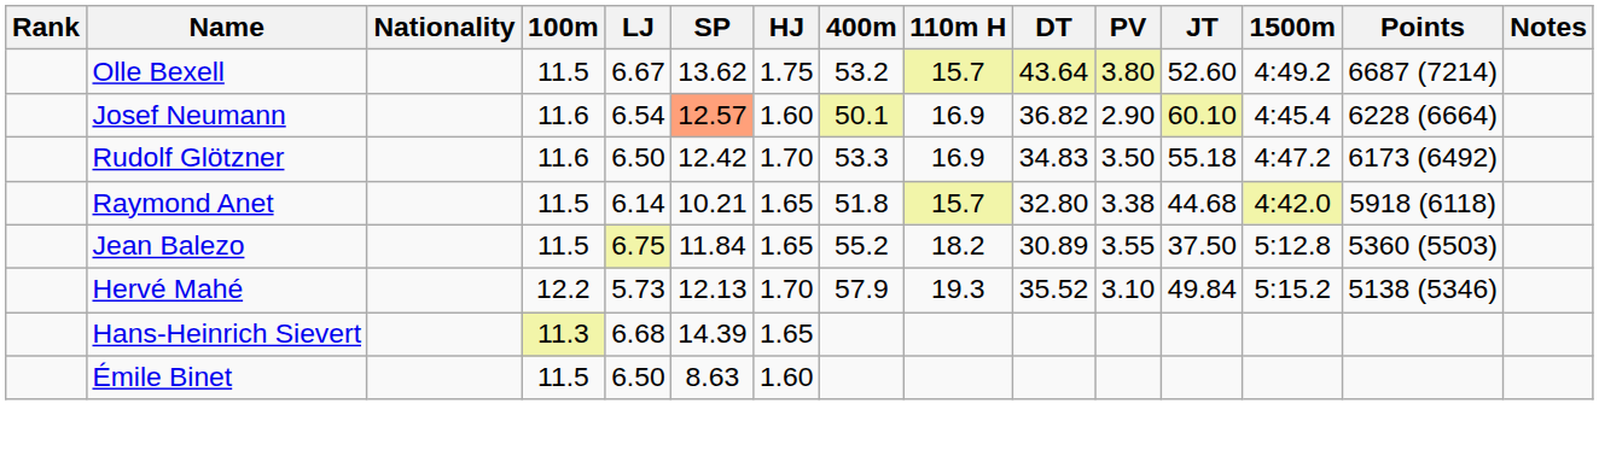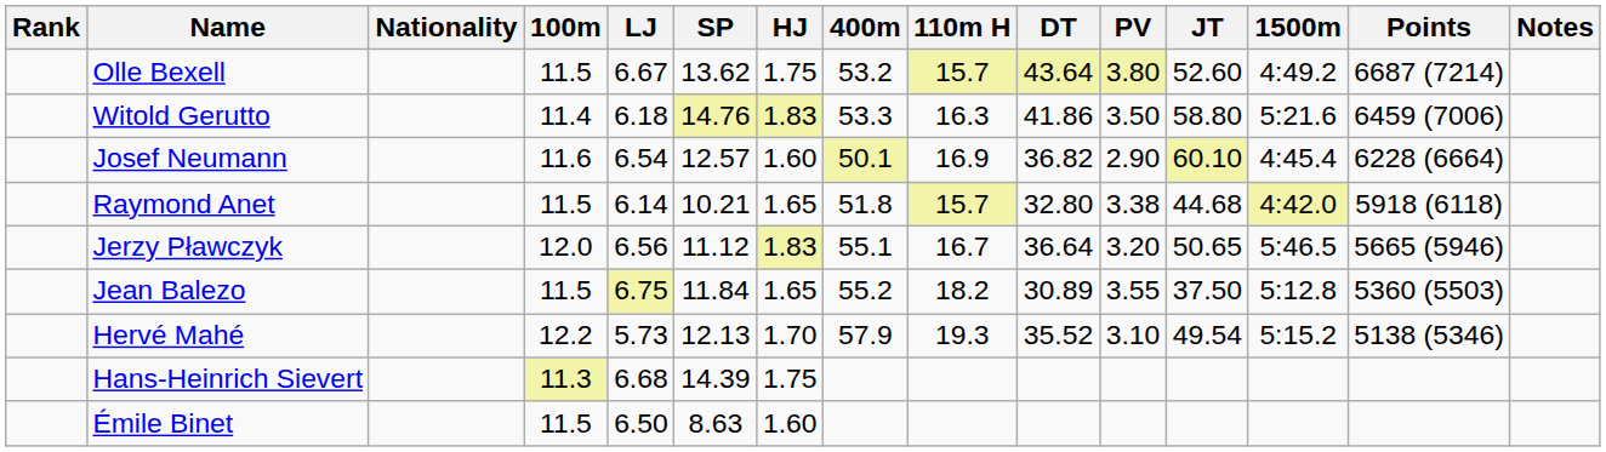 <table class="wikitable sortable" style="text-align:center">
 <tr>
 <th>Rank</th>
 <th>Name</th>
 <th>Nationality</th>
 <th>100m</th>
 <th>LJ</th>
 <th>SP</th>
 <th>HJ</th>
 <th>400m</th>
 <th>110m H</th>
 <th>DT</th>
 <th>PV</th>
 <th>JT</th>
 <th>1500m</th>
 <th>Points</th>
 <th>Notes</th>
 </tr>
 <tr>
 <td></td>
 <td align=left><a href='#'>Olle Bexell</a></td>
 <td align=left></td>
 <td>11.5</td>
 <td>6.67</td>
 <td>13.62</td>
 <td>1.75</td>
 <td>53.2</td>
 <td bgcolor=#F2F5A9>15.7</td>
 <td bgcolor=#F2F5A9>43.64</td>
 <td bgcolor=#F2F5A9>3.80</td>
 <td>52.60</td>
 <td>4:49.2</td>
 <td>6687 (7214)</td>
 <td></td>
 </tr>
 <tr>
 <td></td>
+<td align=left><a href='#'>Witold Gerutto</a></td>
+<td align=left></td>
+<td>11.4</td>
+<td>6.18</td>
+<td bgcolor=#F2F5A9>14.76</td>
+<td bgcolor=#F2F5A9>1.83</td>
+<td>53.3</td>
+<td>16.3</td>
+<td>41.86</td>
+<td>3.50</td>
+<td>58.80</td>
+<td>5:21.6</td>
+<td>6459 (7006)</td>
+<td></td>
+</tr>
+<tr>
+<td></td>
 <td align=left><a href='#'>Josef Neumann</a></td>
 <td align=left></td>
 <td>11.6</td>
 <td>6.54</td>
-<td style="background: lightsalmon;">12.57</td>
+<td>12.57</td>
 <td>1.60</td>
 <td bgcolor=#F2F5A9>50.1</td>
 <td>16.9</td>
 <td>36.82</td>
 <td>2.90</td>
 <td bgcolor=#F2F5A9>60.10</td>
 <td>4:45.4</td>
 <td>6228 (6664)</td>
-<td></td>
-</tr>
-<tr>
-<td></td>
-<td align=left><a href='#'>Rudolf Glötzner</a></td>
-<td align=left></td>
-<td>11.6</td>
-<td>6.50</td>
-<td>12.42</td>
-<td>1.70</td>
-<td>53.3</td>
-<td>16.9</td>
-<td>34.83</td>
-<td>3.50</td>
-<td>55.18</td>
-<td>4:47.2</td>
-<td>6173 (6492)</td>
 <td></td>
 </tr>
 <tr>
 <td></td>
 <td align=left><a href='#'>Raymond Anet</a></td>
 <td align=left></td>
 <td>11.5</td>
 <td>6.14</td>
 <td>10.21</td>
 <td>1.65</td>
 <td>51.8</td>
 <td bgcolor=#F2F5A9>15.7</td>
 <td>32.80</td>
 <td>3.38</td>
 <td>44.68</td>
 <td bgcolor=#F2F5A9>4:42.0</td>
 <td>5918 (6118)</td>
+<td></td>
+</tr>
+<tr>
+<td></td>
+<td align=left><a href='#'>Jerzy Pławczyk</a></td>
+<td align=left></td>
+<td>12.0</td>
+<td>6.56</td>
+<td>11.12</td>
+<td bgcolor=#F2F5A9>1.83</td>
+<td>55.1</td>
+<td>16.7</td>
+<td>36.64</td>
+<td>3.20</td>
+<td>50.65</td>
+<td>5:46.5</td>
+<td>5665 (5946)</td>
 <td></td>
 </tr>
 <tr>
 <td></td>
 <td align=left><a href='#'>Jean Balezo</a></td>
 <td align=left></td>
 <td>11.5</td>
 <td bgcolor=#F2F5A9>6.75</td>
 <td>11.84</td>
 <td>1.65</td>
 <td>55.2</td>
 <td>18.2</td>
 <td>30.89</td>
 <td>3.55</td>
 <td>37.50</td>
 <td>5:12.8</td>
 <td>5360 (5503)</td>
 <td></td>
 </tr>
 <tr>
 <td></td>
 <td align=left><a href='#'>Hervé Mahé</a></td>
 <td align=left></td>
 <td>12.2</td>
 <td>5.73</td>
 <td>12.13</td>
 <td>1.70</td>
 <td>57.9</td>
 <td>19.3</td>
 <td>35.52</td>
 <td>3.10</td>
-<td>49.84</td>
+<td>49.54</td>
 <td>5:15.2</td>
 <td>5138 (5346)</td>
 <td></td>
 </tr>
 <tr>
 <td></td>
 <td align=left><a href='#'>Hans-Heinrich Sievert</a></td>
 <td align=left></td>
 <td bgcolor=#F2F5A9>11.3</td>
 <td>6.68</td>
 <td>14.39</td>
-<td>1.65</td>
+<td>1.75</td>
 <td></td>
 <td></td>
 <td></td>
 <td></td>
 <td></td>
 <td></td>
 <td></td>
 <td></td>
 </tr>
 <tr>
 <td></td>
 <td align=left><a href='#'>Émile Binet</a></td>
 <td align=left></td>
 <td>11.5</td>
 <td>6.50</td>
 <td>8.63</td>
 <td>1.60</td>
 <td></td>
 <td></td>
 <td></td>
 <td></td>
 <td></td>
 <td></td>
 <td></td>
 <td></td>
 </tr>
 </table>
